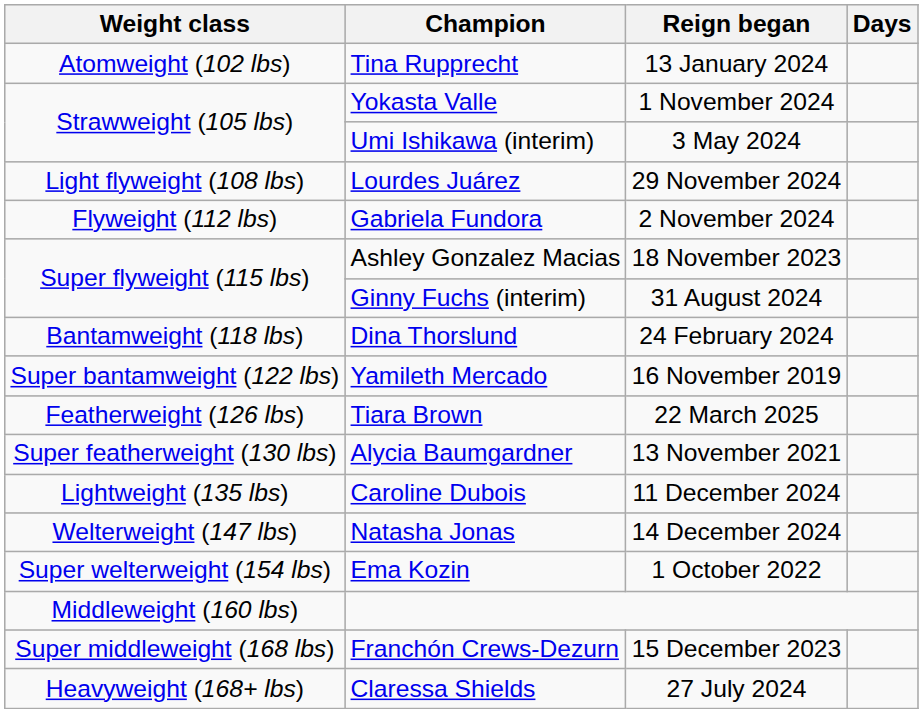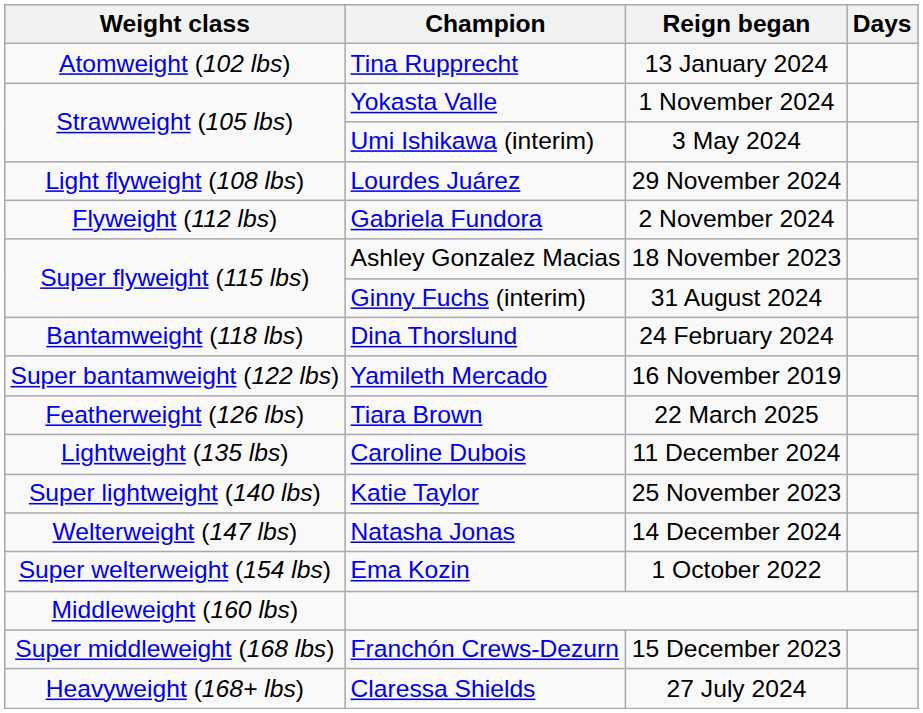 <table class="wikitable sortable" style="text-align:center">
 <tr>
 <th>Weight class</th>
 <th>Champion</th>
 <th>Reign began</th>
 <th>Days</th>
 </tr>
 <tr>
 <td><a href='#'>Atomweight</a> (<em>102 lbs</em>)</td>
 <td align=left><a href='#'>Tina Rupprecht</a></td>
 <td>13 January 2024</td>
 <td></td>
 </tr>
 <tr>
 <td rowspan="2"><a href='#'>Strawweight</a> (<em>105 lbs</em>)</td>
 <td align=left><a href='#'>Yokasta Valle</a></td>
 <td>1 November 2024</td>
 <td></td>
 </tr>
 <tr>
 <td align=left><a href='#'>Umi Ishikawa</a> (interim)</td>
 <td>3 May 2024</td>
 <td></td>
 </tr>
 <tr>
 <td><a href='#'>Light flyweight</a> (<em>108 lbs</em>)</td>
 <td align=left><a href='#'>Lourdes Juárez</a></td>
 <td>29 November 2024</td>
 <td></td>
 </tr>
 <tr>
 <td><a href='#'>Flyweight</a> (<em>112 lbs</em>)</td>
 <td align=left><a href='#'>Gabriela Fundora</a></td>
 <td>2 November 2024</td>
 <td></td>
 </tr>
 <tr>
 <td rowspan="2"><a href='#'>Super flyweight</a> (<em>115 lbs</em>)</td>
 <td align=left>Ashley Gonzalez Macias</td>
 <td>18 November 2023</td>
 <td></td>
 </tr>
 <tr>
 <td align=left><a href='#'>Ginny Fuchs</a> (interim)</td>
 <td>31 August 2024</td>
 <td></td>
 </tr>
 <tr>
 <td><a href='#'>Bantamweight</a> (<em>118 lbs</em>)</td>
 <td align=left><a href='#'>Dina Thorslund</a></td>
 <td>24 February 2024</td>
 <td></td>
 </tr>
 <tr>
 <td><a href='#'>Super bantamweight</a> (<em>122 lbs</em>)</td>
 <td align=left><a href='#'>Yamileth Mercado</a></td>
 <td>16 November 2019</td>
 <td></td>
 </tr>
 <tr>
 <td><a href='#'>Featherweight</a> (<em>126 lbs</em>)</td>
 <td align=left><a href='#'>Tiara Brown</a></td>
 <td>22 March 2025</td>
 <td></td>
 </tr>
 <tr>
-<td><a href='#'>Super featherweight</a> (<em>130 lbs</em>)</td>
-<td align=left><a href='#'>Alycia Baumgardner</a></td>
-<td>13 November 2021</td>
+<td><a href='#'>Lightweight</a> (<em>135 lbs</em>)</td>
+<td align=left><a href='#'>Caroline Dubois</a></td>
+<td>11 December 2024</td>
 <td></td>
 </tr>
 <tr>
-<td><a href='#'>Lightweight</a> (<em>135 lbs</em>)</td>
-<td align=left><a href='#'>Caroline Dubois</a></td>
-<td>11 December 2024</td>
+<td><a href='#'>Super lightweight</a> (<em>140 lbs</em>)</td>
+<td align=left><a href='#'>Katie Taylor</a></td>
+<td>25 November 2023</td>
 <td></td>
 </tr>
 <tr>
 <td><a href='#'>Welterweight</a> (<em>147 lbs</em>)</td>
 <td align=left><a href='#'>Natasha Jonas</a></td>
 <td>14 December 2024</td>
 <td></td>
 </tr>
 <tr>
 <td><a href='#'>Super welterweight</a> (<em>154 lbs</em>)</td>
 <td align=left><a href='#'>Ema Kozin</a></td>
 <td>1 October 2022</td>
 <td></td>
 </tr>
 <tr>
 <td><a href='#'>Middleweight</a> (<em>160 lbs</em>)</td>
 <td colspan=3 data-sort-value=-1 align=center></td>
 </tr>
 <tr>
 <td><a href='#'>Super middleweight</a> (<em>168 lbs</em>)</td>
 <td align=left><a href='#'>Franchón Crews-Dezurn</a></td>
 <td>15 December 2023</td>
 <td></td>
 </tr>
 <tr>
 <td><a href='#'>Heavyweight</a> (<em>168+ lbs</em>)</td>
 <td align=left><a href='#'>Claressa Shields</a></td>
 <td>27 July 2024</td>
 <td></td>
 </tr>
 </table>
